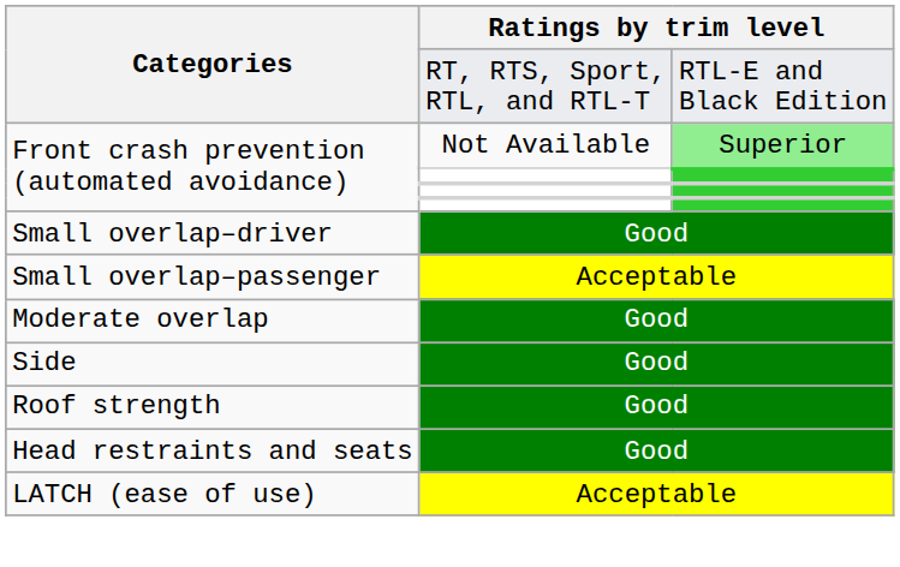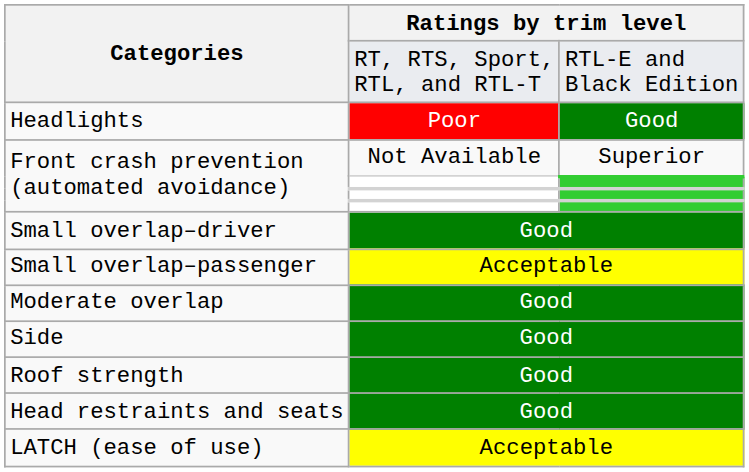 <table class="wikitable floatright">
 <tr>
 <th rowspan="2">Categories</th>
 <th colspan="2">Ratings by trim level</th>
 </tr>
 <tr>
 <td style="background: #eaecf0">RT, RTS, Sport,<br>RTL, and RTL-T</td>
 <td style="background: #eaecf0">RTL-E and<br>Black Edition</td>
 </tr>
 <tr>
+<td>Headlights</td>
+<td style="background: red; color: white" align="center">Poor</td>
+<td style="background: green; color: white" align="center">Good</td>
+</tr>
+<tr>
 <td rowspan="4">Front crash prevention<br>(automated avoidance)</td>
 <td style="border-bottom: 1px solid lightgray" align="center">Not Available</td>
-<td style="background: lightgreen; border-bottom: 2px solid Limegreen" align="center">Superior</td>
+<td style="border-bottom: 2px solid Limegreen" align="center">Superior</td>
 </tr>
 <tr>
 <td style="background: white; border-bottom: 2px solid lightgray"></td>
 <td style="background: Limegreen; border-bottom: 2px solid lightgray"></td>
 </tr>
 <tr>
 <td style="background: white; border-bottom: 2px solid lightgray"></td>
 <td style="background: Limegreen; border-bottom: 2px solid lightgray"></td>
 </tr>
 <tr>
 <td style="background: white"></td>
 <td style="background: Limegreen"></td>
 </tr>
 <tr>
 <td>Small overlap–driver</td>
 <td colspan="2" style="background: green; color: white" align="center">Good</td>
 </tr>
 <tr>
 <td>Small overlap–passenger</td>
 <td colspan="2" style="background: yellow" align="center">Acceptable</td>
 </tr>
 <tr>
 <td>Moderate overlap</td>
 <td colspan="2" style="background: green; color: white" align="center">Good</td>
 </tr>
 <tr>
 <td>Side</td>
 <td colspan="2" style="background: green; color: white" align="center">Good</td>
 </tr>
 <tr>
 <td>Roof strength</td>
 <td colspan="2" style="background: green; color: white" align="center">Good</td>
 </tr>
 <tr>
 <td>Head restraints and seats</td>
 <td colspan="2" style="background: green; color: white" align="center">Good</td>
 </tr>
 <tr>
 <td>LATCH (ease of use)</td>
 <td colspan="2" style="background: yellow" align="center">Acceptable</td>
 </tr>
 </table>
